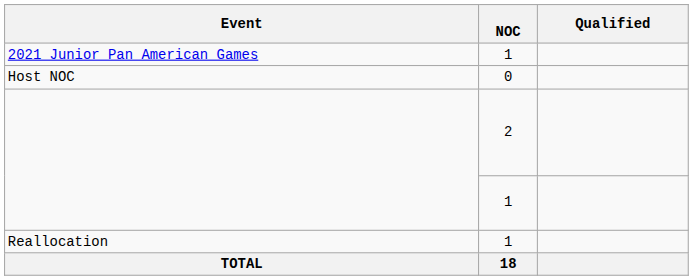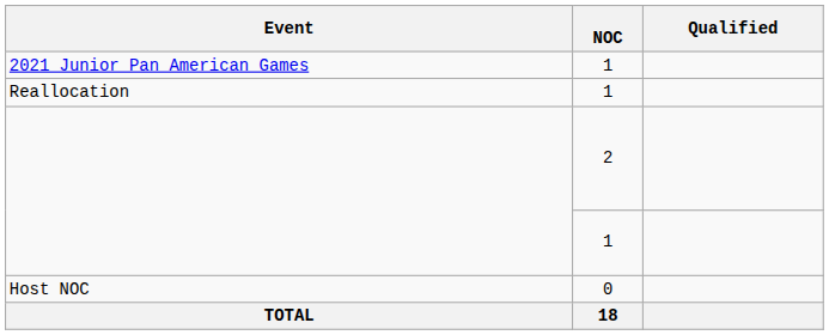 <table class="wikitable" width=640>
 <tr>
 <th>Event</th>
 <th><br>NOC</th>
 <th>Qualified</th>
 </tr>
 <tr>
 <td><a href='#'>2021 Junior Pan American Games</a></td>
 <td align="center">1</td>
 <td></td>
 </tr>
 <tr>
-<td>Host NOC</td>
-<td align="center">0</td>
+<td>Reallocation</td>
+<td align="center">1</td>
 <td></td>
 </tr>
 <tr>
 <td rowspan="2"></td>
 <td align="center">2</td>
 <td><br><br><br><br><br></td>
 </tr>
 <tr>
 <td align="center">1</td>
 <td><br><br><br></td>
 </tr>
 <tr>
-<td>Reallocation</td>
-<td align="center">1</td>
+<td>Host NOC</td>
+<td align="center">0</td>
 <td></td>
 </tr>
 <tr>
 <th colspan="1">TOTAL</th>
 <th>18</th>
 <th></th>
 </tr>
 </table>
